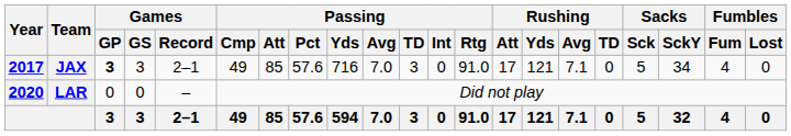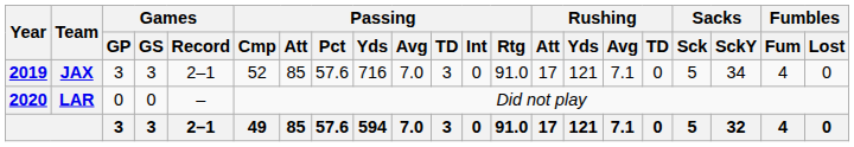 <table class= "wikitable" style="text-align:center;">
 <tr>
 <th rowspan="2">Year</th>
 <th rowspan="2">Team</th>
 <th colspan="3">Games</th>
 <th colspan="8">Passing</th>
 <th colspan="4">Rushing</th>
 <th colspan="2">Sacks</th>
 <th colspan="2">Fumbles</th>
 </tr>
 <tr>
 <th>GP</th>
 <th>GS</th>
 <th>Record</th>
 <th>Cmp</th>
 <th>Att</th>
 <th>Pct</th>
 <th>Yds</th>
 <th>Avg</th>
 <th>TD</th>
 <th>Int</th>
 <th>Rtg</th>
 <th>Att</th>
 <th>Yds</th>
 <th>Avg</th>
 <th>TD</th>
 <th>Sck</th>
 <th>SckY</th>
 <th>Fum</th>
 <th>Lost</th>
 </tr>
 <tr>
-<th><a href='#'>2017</a></th>
+<th><a href='#'>2019</a></th>
 <th><a href='#'>JAX</a></th>
-<td><strong>3</strong></td>
+<td>3</td>
 <td>3</td>
 <td>2–1</td>
-<td>49</td>
+<td>52</td>
 <td>85</td>
 <td>57.6</td>
 <td>716</td>
 <td>7.0</td>
 <td>3</td>
 <td>0</td>
 <td>91.0</td>
 <td>17</td>
 <td>121</td>
 <td>7.1</td>
 <td>0</td>
 <td>5</td>
 <td>34</td>
 <td>4</td>
 <td>0</td>
 </tr>
 <tr>
 <th><a href='#'>2020</a></th>
 <th><a href='#'>LAR</a></th>
 <td>0</td>
 <td>0</td>
 <td>–</td>
 <td colspan="16"><em>Did not play</em></td>
 </tr>
 <tr>
 <th colspan="2"></th>
 <th>3</th>
 <th>3</th>
 <th>2–1</th>
 <th>49</th>
 <th>85</th>
 <th>57.6</th>
 <th>594</th>
 <th>7.0</th>
 <th>3</th>
 <th>0</th>
 <th>91.0</th>
 <th>17</th>
 <th>121</th>
 <th>7.1</th>
 <th>0</th>
 <th>5</th>
 <th>32</th>
 <th>4</th>
 <th>0</th>
 </tr>
 </table>
